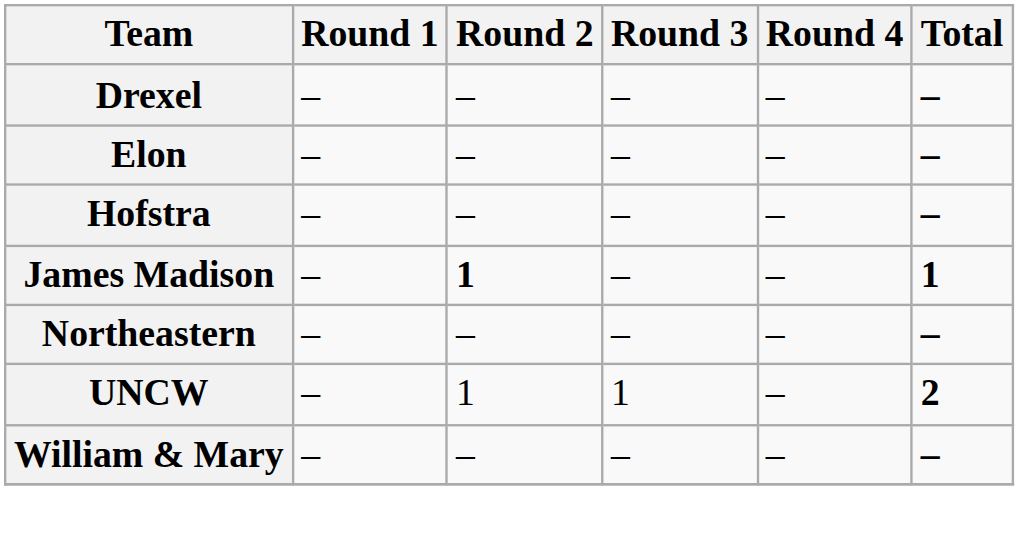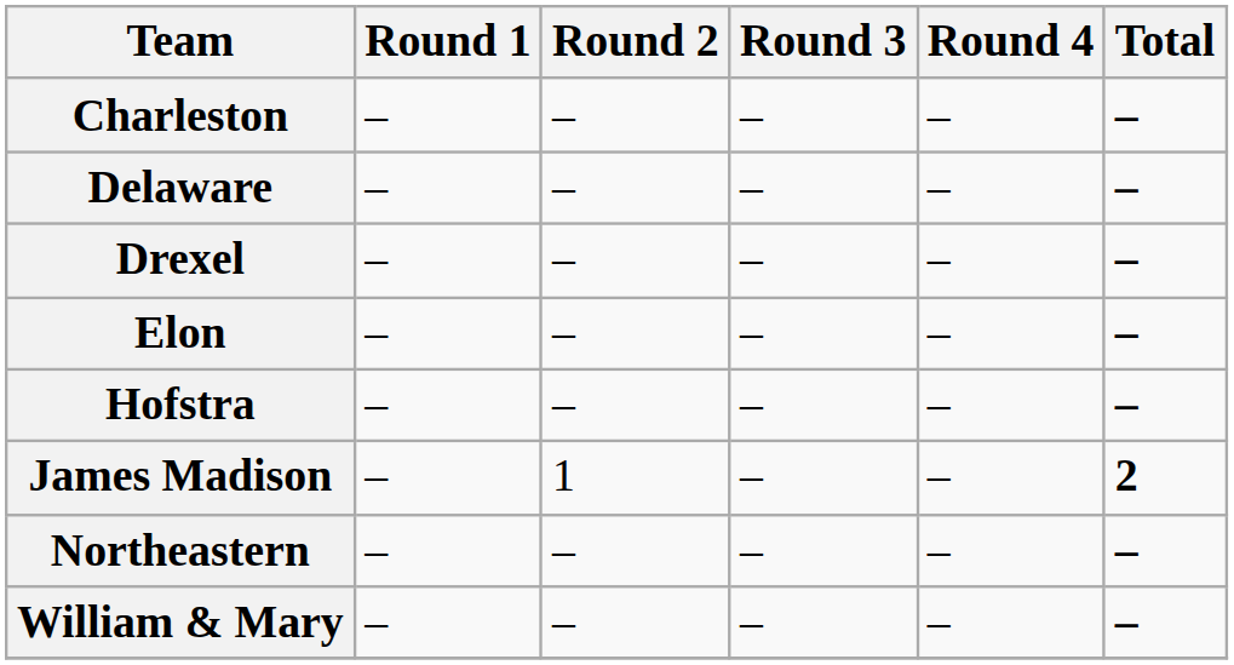 <table class="wikitable sortable">
 <tr>
 <th>Team</th>
 <th>Round 1</th>
 <th>Round 2</th>
 <th>Round 3</th>
 <th>Round 4</th>
 <th>Total</th>
+</tr>
+<tr>
+<th style=>Charleston</th>
+<td>–</td>
+<td>–</td>
+<td>–</td>
+<td>–</td>
+<td><strong>–</strong></td>
+</tr>
+<tr>
+<th style=>Delaware</th>
+<td>–</td>
+<td>–</td>
+<td>–</td>
+<td>–</td>
+<td><strong>–</strong></td>
 </tr>
 <tr>
 <th style=>Drexel</th>
 <td>–</td>
 <td>–</td>
 <td>–</td>
 <td>–</td>
 <td><strong>–</strong></td>
 </tr>
 <tr>
 <th style=>Elon</th>
 <td>–</td>
 <td>–</td>
 <td>–</td>
 <td>–</td>
 <td><strong>–</strong></td>
 </tr>
 <tr>
 <th style=>Hofstra</th>
 <td>–</td>
 <td>–</td>
 <td>–</td>
 <td>–</td>
 <td><strong>–</strong></td>
 </tr>
 <tr>
 <th style=>James Madison</th>
 <td>–</td>
-<td><strong>1</strong></td>
+<td>1</td>
 <td>–</td>
 <td>–</td>
-<td><strong>1</strong></td>
+<td><strong>2</strong></td>
 </tr>
 <tr>
 <th style=>Northeastern</th>
 <td>–</td>
 <td>–</td>
 <td>–</td>
 <td>–</td>
 <td><strong>–</strong></td>
-</tr>
-<tr>
-<th style=>UNCW</th>
-<td>–</td>
-<td>1</td>
-<td>1</td>
-<td>–</td>
-<td><strong>2</strong></td>
 </tr>
 <tr>
 <th style=>William & Mary</th>
 <td>–</td>
 <td>–</td>
 <td>–</td>
 <td>–</td>
 <td><strong>–</strong></td>
 </tr>
 <tr>
 </tr>
 </table>
